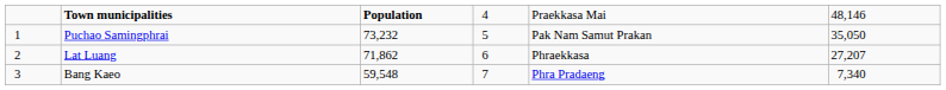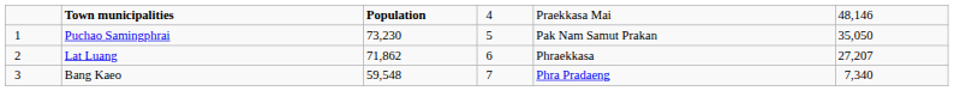 <table class="wikitable" style="width:60%;">
 <tr>
 <td scope="col" style="width:6%;"> </td>
 <td scope="col" style="width:32%;"><strong>Town municipalities</strong></td>
 <td scope="col" style="width:12%;"><strong>Population</strong></td>
 <td scope="col" style="width:6%;">  4</td>
 <td scope="col" style="width:32%;">Praekkasa Mai</td>
 <td>48,146</td>
 </tr>
 <tr>
 <td scope="row">  1</td>
 <td><a href='#'>Puchao Samingphrai</a></td>
-<td>73,232</td>
+<td>73,230</td>
 <td>  5</td>
 <td>Pak Nam Samut Prakan</td>
 <td>35,050</td>
 </tr>
 <tr>
 <td scope="row">  2</td>
 <td><a href='#'>Lat Luang</a></td>
 <td>71,862</td>
 <td>  6</td>
 <td>Phraekkasa</td>
 <td>27,207</td>
 </tr>
 <tr>
 <td scope="row">  3</td>
 <td>Bang Kaeo</td>
 <td>59,548</td>
 <td>  7</td>
 <td><a href='#'>Phra Pradaeng</a></td>
 <td>  7,340</td>
 </tr>
 </table>
